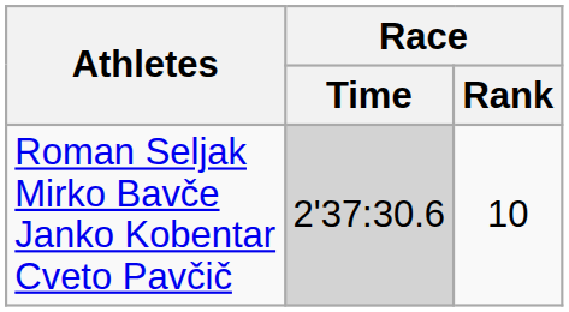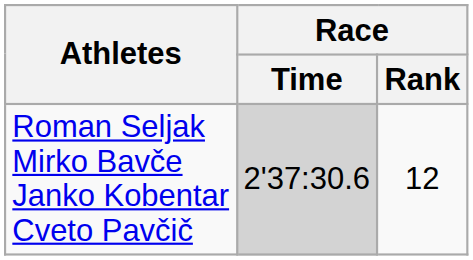 <table class="wikitable" border="1" style="font-size:90%">
 <tr>
 <th rowspan=2>Athletes</th>
 <th colspan=2>Race</th>
 </tr>
 <tr>
 <th>Time</th>
 <th>Rank</th>
 </tr>
 <tr>
 <td><a href='#'>Roman Seljak</a><br><a href='#'>Mirko Bavče</a><br><a href='#'>Janko Kobentar</a><br><a href='#'>Cveto Pavčič</a></td>
 <td align=center style="background: lightgrey;">2'37:30.6</td>
-<td align=center>10</td>
+<td align=center>12</td>
 </tr>
 </table>
